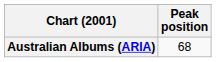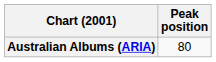 <table class="wikitable plainrowheaders">
 <tr>
 <th scope="col">Chart (2001)</th>
 <th scope="col">Peak<br>position</th>
 </tr>
 <tr>
 <th scope="row">Australian Albums (<a href='#'>ARIA</a>)</th>
-<td style="text-align:center;">68</td>
+<td style="text-align:center;">80</td>
 </tr>
 </table>
